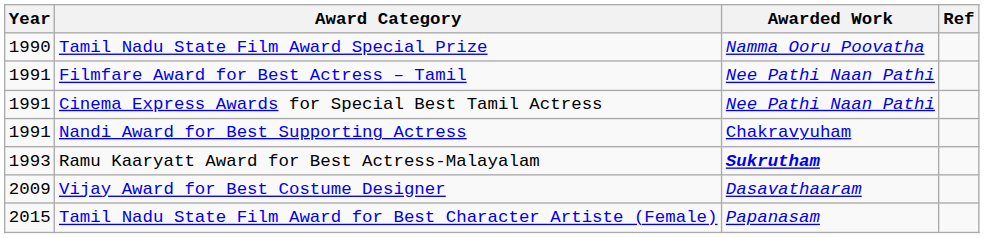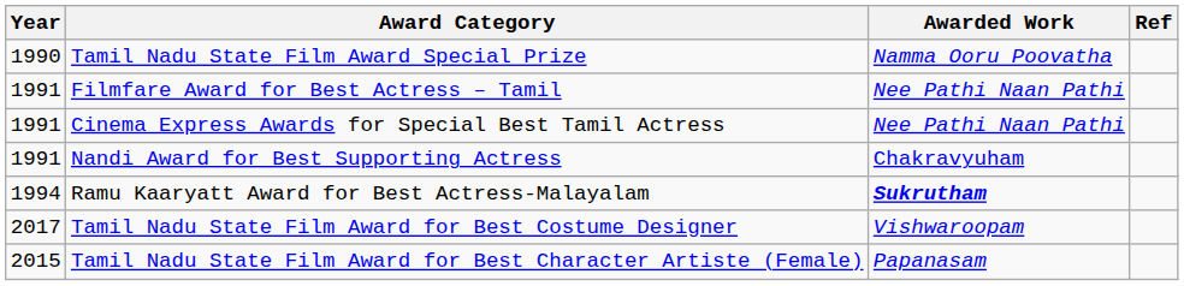 <table class="wikitable">
 <tr>
 <th>Year</th>
 <th>Award Category</th>
 <th>Awarded Work</th>
 <th>Ref</th>
 </tr>
 <tr>
 <td>1990</td>
 <td><a href='#'>Tamil Nadu State Film Award Special Prize</a></td>
 <td><em><a href='#'>Namma Ooru Poovatha</a></em></td>
 <td></td>
 </tr>
 <tr>
 <td>1991</td>
 <td><a href='#'>Filmfare Award for Best Actress – Tamil</a></td>
 <td><em><a href='#'>Nee Pathi Naan Pathi</a></em></td>
 <td></td>
 </tr>
 <tr>
 <td>1991</td>
 <td><a href='#'>Cinema Express Awards</a> for Special Best Tamil Actress</td>
 <td><em><a href='#'>Nee Pathi Naan Pathi</a></em></td>
 <td></td>
 </tr>
 <tr>
 <td>1991</td>
 <td><a href='#'>Nandi Award for Best Supporting Actress</a></td>
 <td><a href='#'>Chakravyuham</a></td>
 <td></td>
 </tr>
 <tr>
-<td>1993</td>
+<td>1994</td>
 <td>Ramu Kaaryatt Award for Best Actress-Malayalam</td>
 <td><strong><em><a href='#'>Sukrutham</a></em></strong></td>
 <td></td>
 </tr>
 <tr>
-<td>2009</td>
-<td><a href='#'>Vijay Award for Best Costume Designer</a></td>
-<td><em><a href='#'>Dasavathaaram</a></em></td>
+<td>2017</td>
+<td><a href='#'>Tamil Nadu State Film Award for Best Costume Designer</a></td>
+<td><em><a href='#'>Vishwaroopam</a></em></td>
 <td></td>
 </tr>
 <tr>
 <td>2015</td>
 <td><a href='#'>Tamil Nadu State Film Award for Best Character Artiste (Female)</a></td>
 <td><em><a href='#'>Papanasam</a></em></td>
 <td></td>
 </tr>
 </table>
